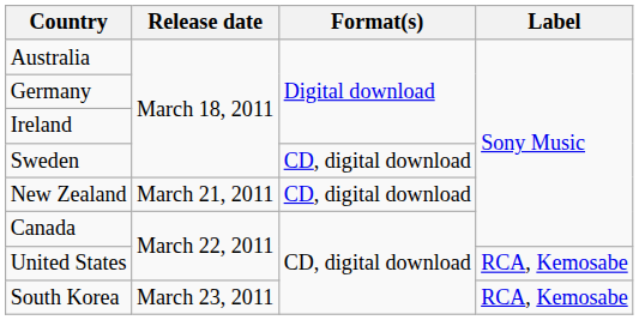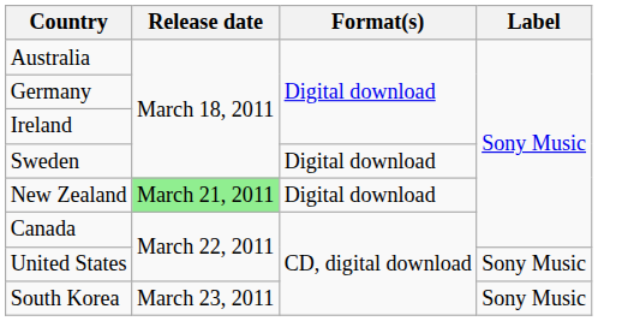 <table class="wikitable">
 <tr>
 <th scope="col">Country</th>
 <th scope="col">Release date</th>
 <th scope="col">Format(s)</th>
 <th scope="col">Label</th>
 </tr>
 <tr>
 <td scope="row">Australia</td>
 <td rowspan="4">March 18, 2011</td>
 <td rowspan="3"><a href='#'>Digital download</a></td>
 <td rowspan="6"><a href='#'>Sony Music</a></td>
 </tr>
 <tr>
 <td scope="row">Germany</td>
 </tr>
 <tr>
 <td scope="row">Ireland</td>
 </tr>
 <tr>
 <td scope="row">Sweden</td>
-<td><a href='#'>CD</a>, digital download</td>
+<td>Digital download</td>
 </tr>
 <tr>
 <td scope="row">New Zealand</td>
-<td>March 21, 2011</td>
-<td><a href='#'>CD</a>, digital download</td>
+<td style="background: lightgreen;">March 21, 2011</td>
+<td>Digital download</td>
 </tr>
 <tr>
 <td scope="row">Canada</td>
 <td rowspan="2">March 22, 2011</td>
 <td rowspan="3">CD, digital download</td>
 </tr>
 <tr>
 <td scope="row">United States</td>
-<td><a href='#'>RCA</a>, <a href='#'>Kemosabe</a></td>
+<td>Sony Music</td>
 </tr>
 <tr>
 <td scope="row">South Korea</td>
 <td>March 23, 2011</td>
-<td><a href='#'>RCA</a>, <a href='#'>Kemosabe</a></td>
+<td>Sony Music</td>
 </tr>
 </table>
